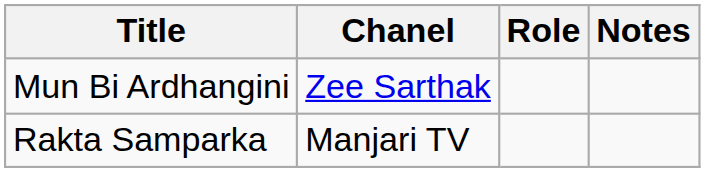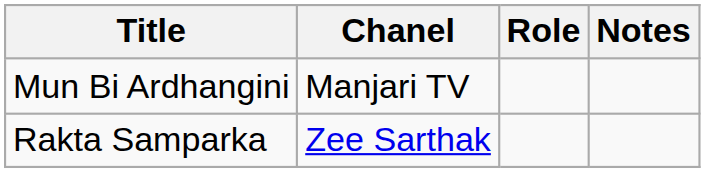 <table class="wikitable plainrowheaders sortable" style="margin-right: 0;">
 <tr>
 <th>Title</th>
 <th>Chanel</th>
 <th>Role</th>
 <th>Notes</th>
 </tr>
 <tr>
 <td>Mun Bi Ardhangini</td>
-<td><a href='#'>Zee Sarthak</a></td>
+<td>Manjari TV</td>
 <td></td>
 <td></td>
 </tr>
 <tr>
 <td>Rakta Samparka</td>
-<td>Manjari TV</td>
+<td><a href='#'>Zee Sarthak</a></td>
 <td></td>
 <td></td>
 </tr>
 </table>
